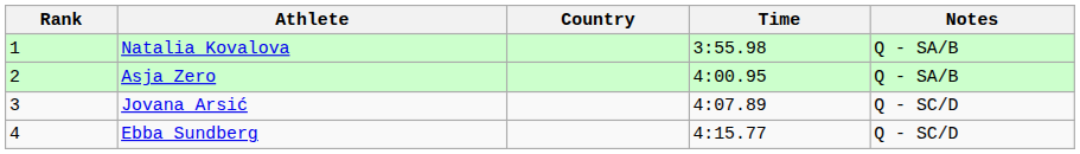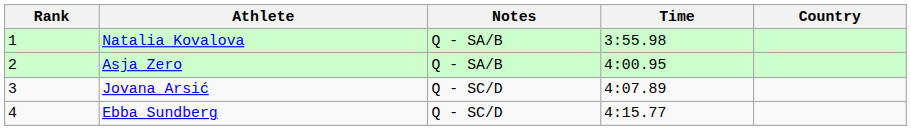 <table class="wikitable" width=50%>
 <tr>
 <th>Rank</th>
 <th>Athlete</th>
+<th>Notes</th>
+<th>Time</th>
 <th>Country</th>
-<th>Time</th>
-<th>Notes</th>
 </tr>
 <tr bgcolor=ccffcc>
 <td>1</td>
 <td><a href='#'>Natalia Kovalova</a></td>
+<td>Q - SA/B</td>
+<td>3:55.98</td>
 <td></td>
-<td>3:55.98</td>
-<td>Q - SA/B</td>
 </tr>
 <tr bgcolor=ccffcc>
 <td>2</td>
 <td><a href='#'>Asja Zero</a></td>
+<td>Q - SA/B</td>
+<td>4:00.95</td>
 <td></td>
-<td>4:00.95</td>
-<td>Q - SA/B</td>
 </tr>
 <tr>
 <td>3</td>
 <td><a href='#'>Jovana Arsić</a></td>
+<td>Q - SC/D</td>
+<td>4:07.89</td>
 <td></td>
-<td>4:07.89</td>
-<td>Q - SC/D</td>
 </tr>
 <tr>
 <td>4</td>
 <td><a href='#'>Ebba Sundberg</a></td>
+<td>Q - SC/D</td>
+<td>4:15.77</td>
 <td></td>
-<td>4:15.77</td>
-<td>Q - SC/D</td>
 </tr>
 </table>
